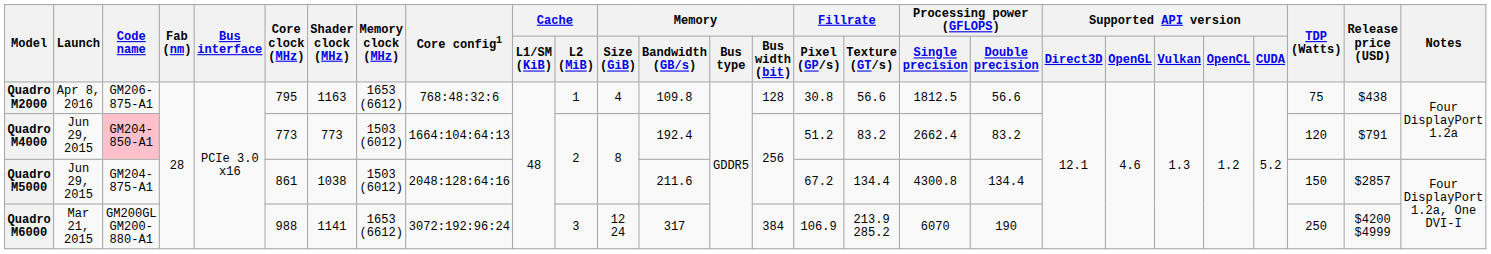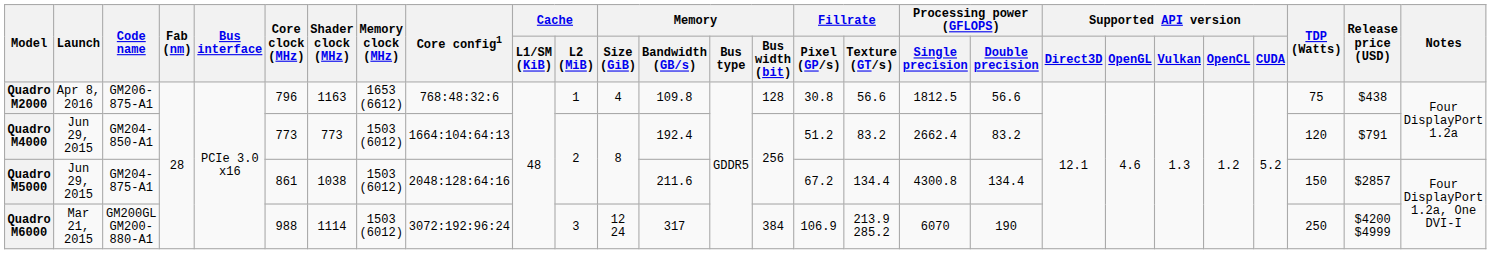 <table class="mw-datatable wikitable sortable sort-under" style="font-size:85%; text-align:center;">
 <tr>
 <th rowspan=2>Model</th>
 <th rowspan="2">Launch</th>
 <th rowspan=2><a href='#'>Code name</a></th>
 <th rowspan=2>Fab<br>(<a href='#'>nm</a>)</th>
 <th rowspan=2><a href='#'>Bus</a> <a href='#'>interface</a></th>
 <th rowspan=2>Core clock<br>(<a href='#'>MHz</a>)</th>
 <th rowspan=2>Shader clock<br>(<a href='#'>MHz</a>)</th>
 <th rowspan=2>Memory clock<br>(<a href='#'>MHz</a>)</th>
 <th rowspan="2">Core config<sup>1</sup></th>
 <th colspan="2"><a href='#'>Cache</a></th>
 <th colspan="4">Memory</th>
 <th colspan="2"><a href='#'>Fillrate</a></th>
 <th colspan="2">Processing power (<a href='#'>GFLOPS</a>)</th>
 <th colspan="5">Supported <a href='#'>API</a> version</th>
 <th rowspan=2><a href='#'>TDP</a> (Watts)</th>
 <th rowspan="2">Release price (USD)</th>
 <th rowspan="2">Notes</th>
 </tr>
 <tr>
 <th>L1/SM (<a href='#'>KiB</a>)</th>
 <th>L2<br>(<a href='#'>MiB</a>)</th>
 <th>Size<br>(<a href='#'>GiB</a>)</th>
 <th>Bandwidth<br>(<a href='#'>GB/s</a>)</th>
 <th>Bus type</th>
 <th>Bus width<br>(<a href='#'>bit</a>)</th>
 <th>Pixel<br>(<a href='#'>GP</a>/s)</th>
 <th>Texture<br>(<a href='#'>GT</a>/s)</th>
 <th><a href='#'>Single precision</a></th>
 <th><a href='#'>Double precision</a></th>
 <th><a href='#'>Direct3D</a></th>
 <th><a href='#'>OpenGL</a></th>
 <th><a href='#'>Vulkan</a></th>
 <th><a href='#'>OpenCL</a></th>
 <th><a href='#'>CUDA</a></th>
 </tr>
 <tr>
 <th>Quadro M2000</th>
 <td>Apr 8, 2016</td>
 <td>GM206-875-A1</td>
 <td rowspan="4">28</td>
 <td rowspan="4">PCIe 3.0 x16</td>
-<td>795</td>
+<td>796</td>
 <td>1163</td>
 <td>1653<br>(6612)</td>
 <td>768:48:32:6</td>
 <td rowspan="4">48</td>
 <td>1</td>
 <td>4</td>
 <td>109.8</td>
 <td rowspan="4">GDDR5</td>
 <td>128</td>
 <td>30.8</td>
 <td>56.6</td>
 <td>1812.5</td>
 <td>56.6</td>
 <td rowspan="4">12.1</td>
 <td rowspan="4">4.6</td>
 <td rowspan="4">1.3</td>
 <td rowspan="4">1.2</td>
 <td rowspan="4">5.2</td>
 <td>75</td>
 <td>$438</td>
 <td rowspan="2">Four DisplayPort 1.2a</td>
 </tr>
 <tr>
 <th>Quadro M4000</th>
 <td>Jun 29, 2015</td>
-<td style="background: pink;">GM204-850-A1</td>
+<td>GM204-850-A1</td>
 <td>773</td>
 <td>773</td>
 <td>1503<br>(6012)</td>
 <td>1664:104:64:13</td>
 <td rowspan="2">2</td>
 <td rowspan="2">8</td>
 <td>192.4</td>
 <td rowspan="2">256</td>
 <td>51.2</td>
 <td>83.2</td>
 <td>2662.4</td>
 <td>83.2</td>
 <td>120</td>
 <td>$791</td>
 </tr>
 <tr>
 <th>Quadro M5000</th>
 <td>Jun 29, 2015</td>
 <td>GM204-875-A1</td>
 <td>861</td>
 <td>1038</td>
 <td>1503<br>(6012)</td>
 <td>2048:128:64:16</td>
 <td>211.6</td>
 <td>67.2</td>
 <td>134.4</td>
 <td>4300.8</td>
 <td>134.4</td>
 <td>150</td>
 <td>$2857</td>
 <td rowspan="2">Four DisplayPort 1.2a, One DVI-I</td>
 </tr>
 <tr>
 <th>Quadro M6000</th>
 <td>Mar 21, 2015</td>
 <td>GM200GL<br>GM200-880-A1</td>
 <td>988</td>
-<td>1141</td>
-<td>1653<br>(6612)</td>
+<td>1114</td>
+<td>1503<br>(6012)</td>
 <td>3072:192:96:24</td>
 <td>3</td>
 <td>12<br>24</td>
 <td>317</td>
 <td>384</td>
 <td>106.9</td>
 <td>213.9<br>285.2</td>
 <td>6070</td>
 <td>190</td>
 <td>250</td>
 <td>$4200<br>$4999</td>
 </tr>
 </table>
